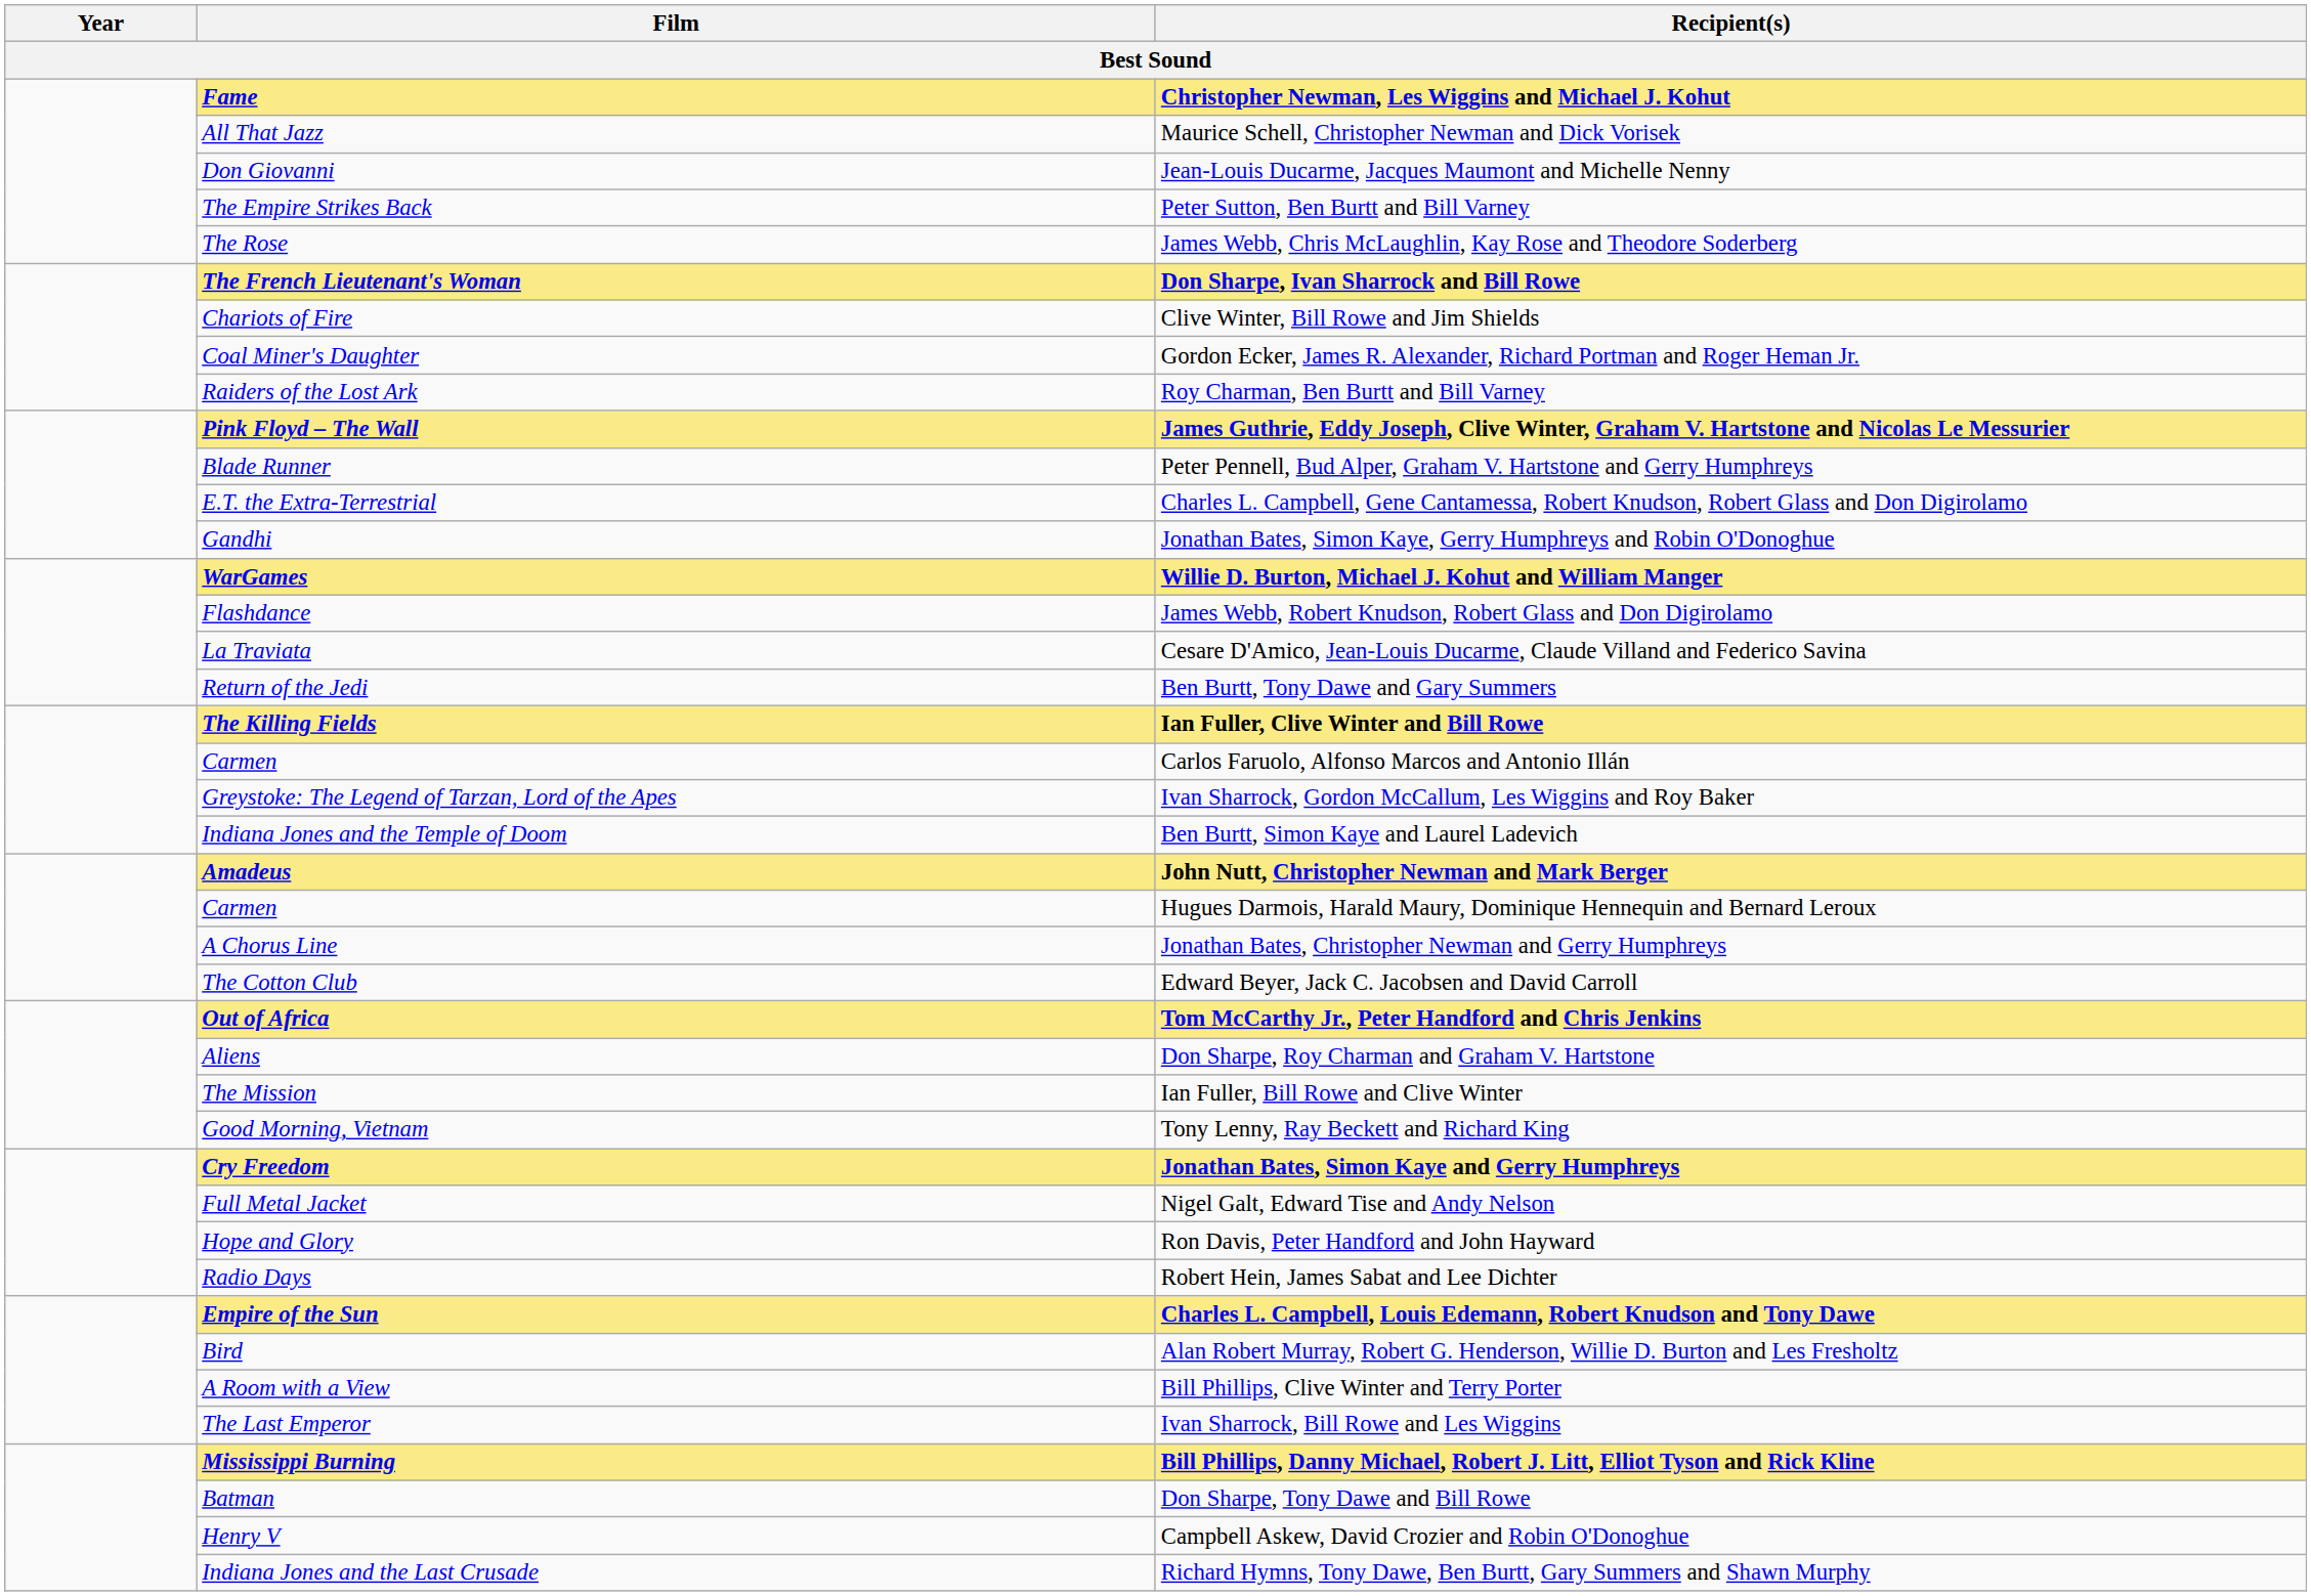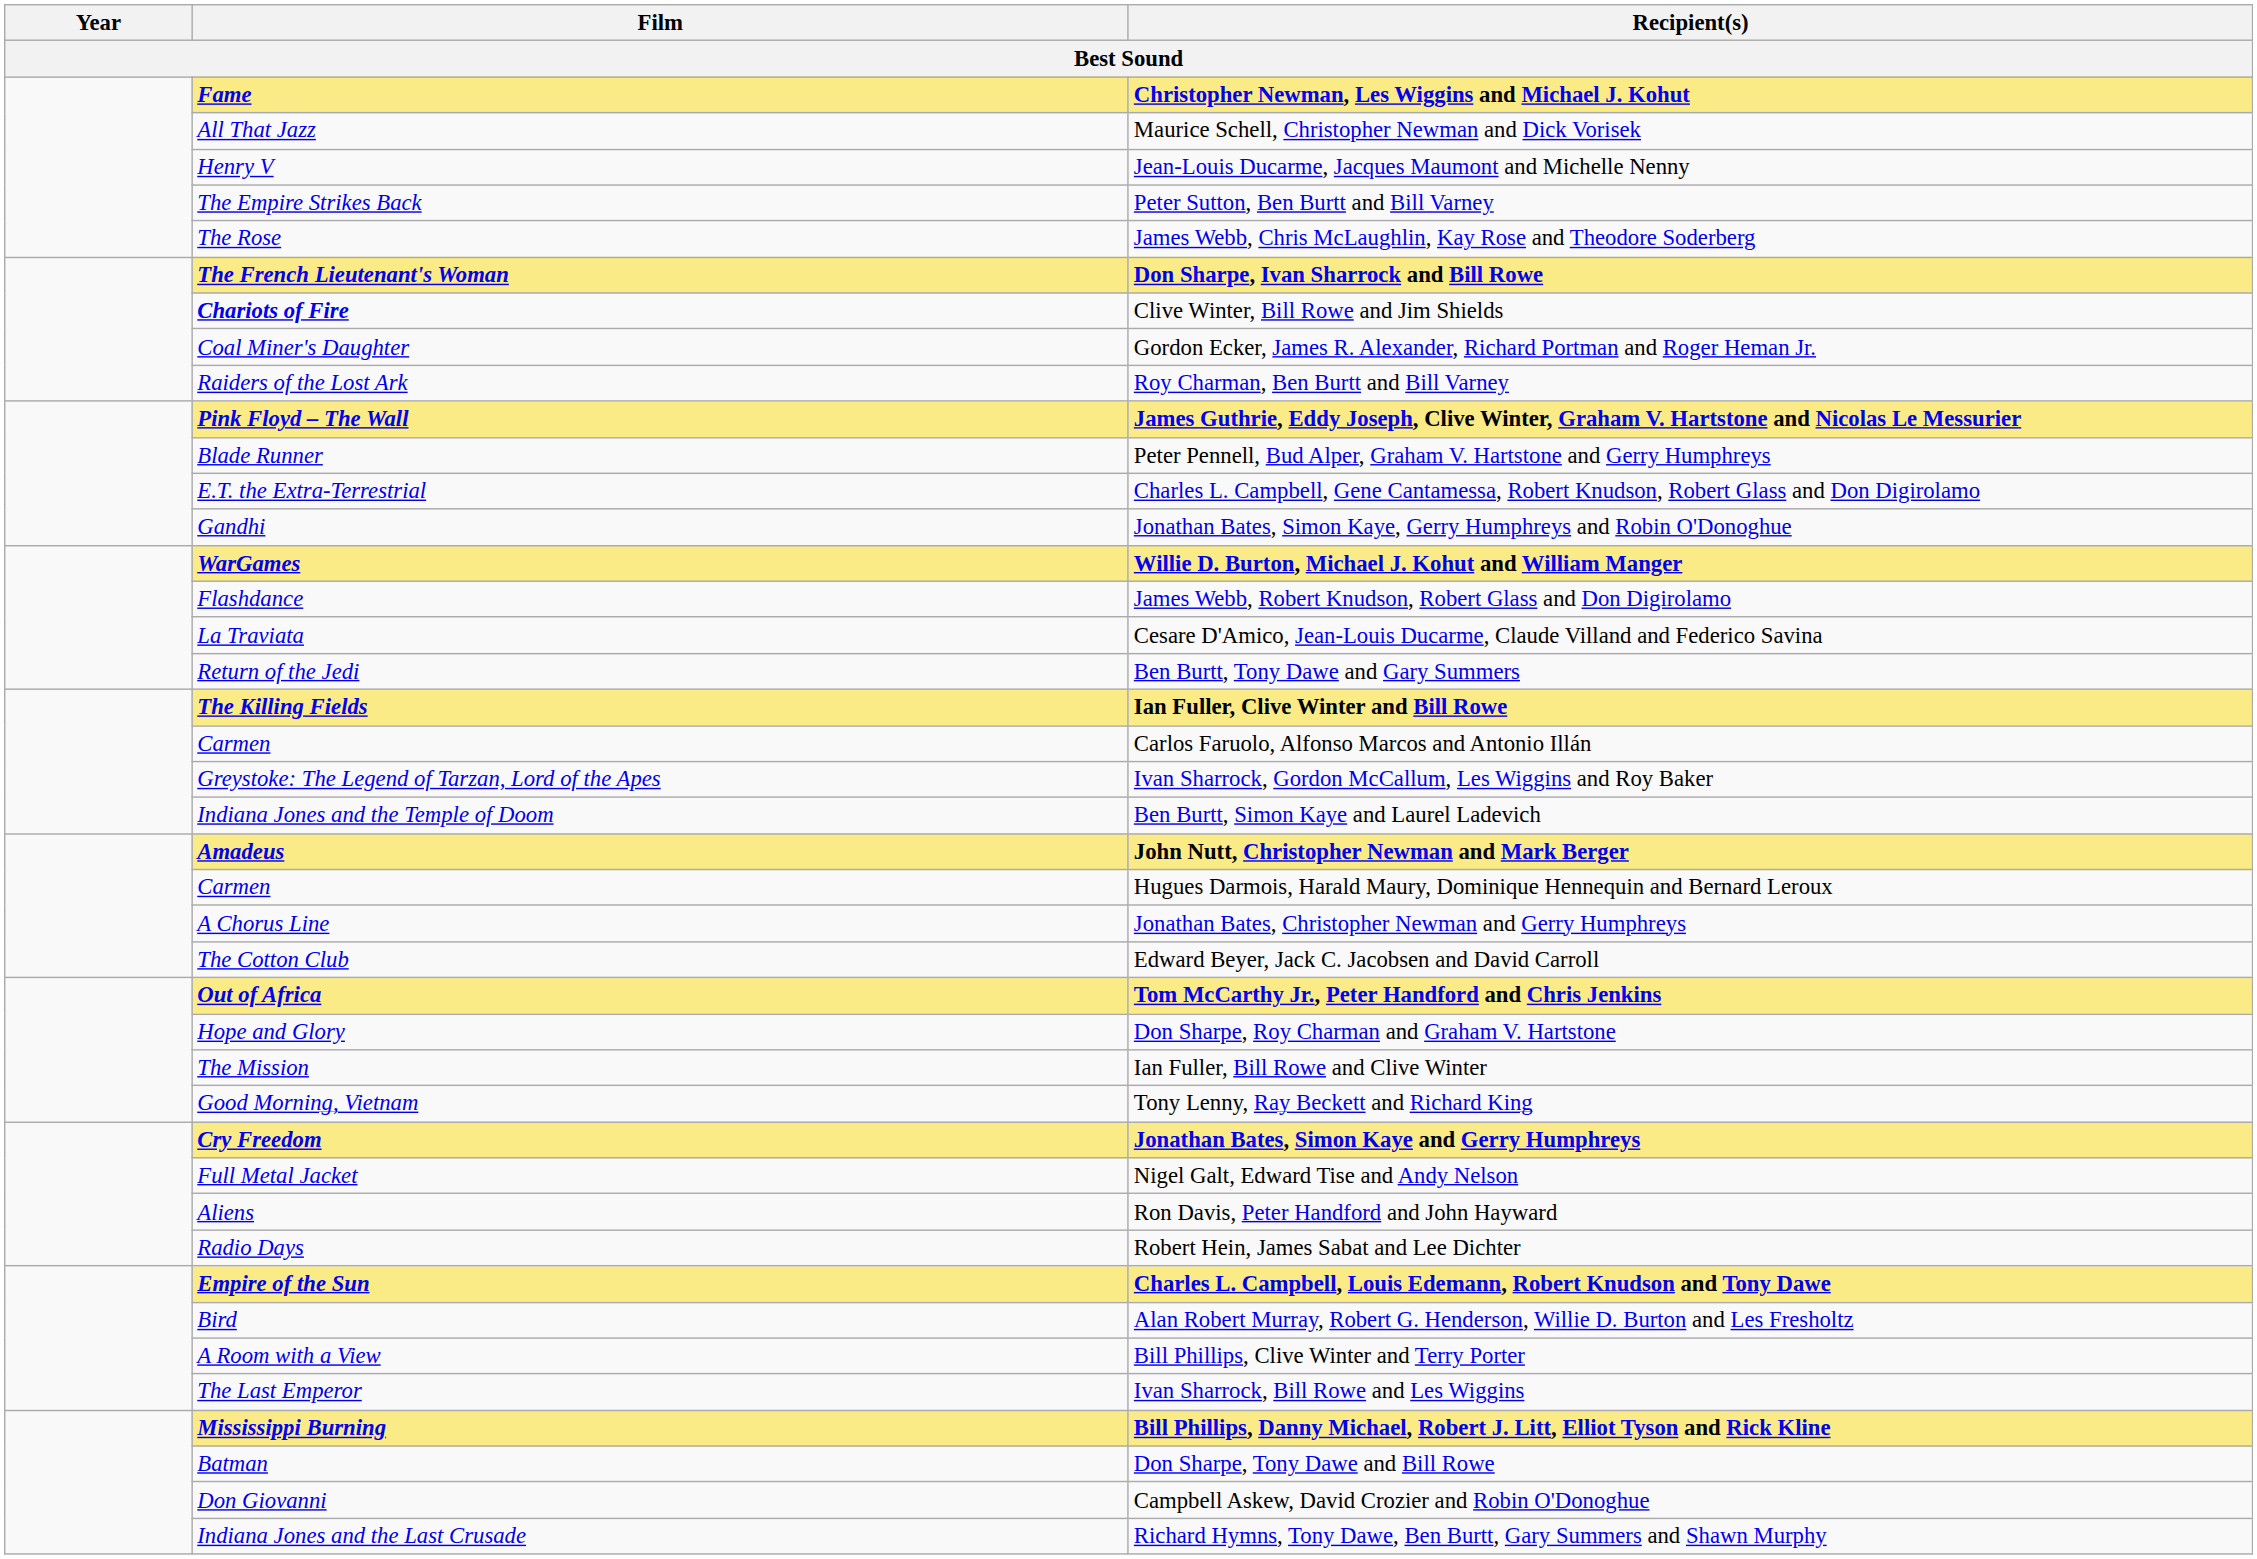 <table class="wikitable" style="width:100%;" cellpadding="5">
 <tr>
 <th style="width:5%;">Year</th>
 <th style="width:25%;">Film</th>
 <th style="width:30%;">Recipient(s)</th>
 </tr>
 <tr>
 <th colspan="3">Best Sound</th>
 </tr>
 <tr>
 <td rowspan="5"></td>
 <td style="background:#FAEB86"><strong><em><a href='#'>Fame</a></em></strong></td>
 <td style="background:#FAEB86"><strong><a href='#'>Christopher Newman</a>, <a href='#'>Les Wiggins</a> and <a href='#'>Michael J. Kohut</a></strong></td>
 </tr>
 <tr>
 <td><em><a href='#'>All That Jazz</a></em></td>
 <td>Maurice Schell, <a href='#'>Christopher Newman</a> and <a href='#'>Dick Vorisek</a></td>
 </tr>
 <tr>
-<td><em><a href='#'>Don Giovanni</a></em></td>
+<td><em><a href='#'>Henry V</a></em></td>
 <td><a href='#'>Jean-Louis Ducarme</a>, <a href='#'>Jacques Maumont</a> and Michelle Nenny</td>
 </tr>
 <tr>
 <td><em><a href='#'>The Empire Strikes Back</a></em></td>
 <td><a href='#'>Peter Sutton</a>, <a href='#'>Ben Burtt</a> and <a href='#'>Bill Varney</a></td>
 </tr>
 <tr>
 <td><em><a href='#'>The Rose</a></em></td>
 <td><a href='#'>James Webb</a>, <a href='#'>Chris McLaughlin</a>, <a href='#'>Kay Rose</a> and <a href='#'>Theodore Soderberg</a></td>
 </tr>
 <tr>
 <td rowspan="4"></td>
 <td style="background:#FAEB86"><strong><em><a href='#'>The French Lieutenant's Woman</a></em></strong></td>
 <td style="background:#FAEB86"><strong><a href='#'>Don Sharpe</a>, <a href='#'>Ivan Sharrock</a> and <a href='#'>Bill Rowe</a></strong></td>
 </tr>
 <tr>
-<td><em><a href='#'>Chariots of Fire</a></em></td>
+<td><strong><em><a href='#'>Chariots of Fire</a></em></strong></td>
 <td>Clive Winter, <a href='#'>Bill Rowe</a> and Jim Shields</td>
 </tr>
 <tr>
 <td><em><a href='#'>Coal Miner's Daughter</a></em></td>
 <td>Gordon Ecker, <a href='#'>James R. Alexander</a>, <a href='#'>Richard Portman</a> and <a href='#'>Roger Heman Jr.</a></td>
 </tr>
 <tr>
 <td><em><a href='#'>Raiders of the Lost Ark</a></em></td>
 <td><a href='#'>Roy Charman</a>, <a href='#'>Ben Burtt</a> and <a href='#'>Bill Varney</a></td>
 </tr>
 <tr>
 <td rowspan="4"></td>
 <td style="background:#FAEB86"><strong><em><a href='#'>Pink Floyd – The Wall</a></em></strong></td>
 <td style="background:#FAEB86"><strong><a href='#'>James Guthrie</a>, <a href='#'>Eddy Joseph</a>, Clive Winter, <a href='#'>Graham V. Hartstone</a> and <a href='#'>Nicolas Le Messurier</a></strong></td>
 </tr>
 <tr>
 <td><em><a href='#'>Blade Runner</a></em></td>
 <td>Peter Pennell, <a href='#'>Bud Alper</a>, <a href='#'>Graham V. Hartstone</a> and <a href='#'>Gerry Humphreys</a></td>
 </tr>
 <tr>
 <td><em><a href='#'>E.T. the Extra-Terrestrial</a></em></td>
 <td><a href='#'>Charles L. Campbell</a>, <a href='#'>Gene Cantamessa</a>, <a href='#'>Robert Knudson</a>, <a href='#'>Robert Glass</a> and <a href='#'>Don Digirolamo</a></td>
 </tr>
 <tr>
 <td><em><a href='#'>Gandhi</a></em></td>
 <td><a href='#'>Jonathan Bates</a>, <a href='#'>Simon Kaye</a>, <a href='#'>Gerry Humphreys</a> and <a href='#'>Robin O'Donoghue</a></td>
 </tr>
 <tr>
 <td rowspan="4"></td>
 <td style="background:#FAEB86"><strong><em><a href='#'>WarGames</a></em></strong></td>
 <td style="background:#FAEB86"><strong><a href='#'>Willie D. Burton</a>, <a href='#'>Michael J. Kohut</a> and <a href='#'>William Manger</a></strong></td>
 </tr>
 <tr>
 <td><em><a href='#'>Flashdance</a></em></td>
 <td><a href='#'>James Webb</a>, <a href='#'>Robert Knudson</a>, <a href='#'>Robert Glass</a> and <a href='#'>Don Digirolamo</a></td>
 </tr>
 <tr>
 <td><em><a href='#'>La Traviata</a></em></td>
 <td>Cesare D'Amico, <a href='#'>Jean-Louis Ducarme</a>, Claude Villand and Federico Savina</td>
 </tr>
 <tr>
 <td><em><a href='#'>Return of the Jedi</a></em></td>
 <td><a href='#'>Ben Burtt</a>, <a href='#'>Tony Dawe</a> and <a href='#'>Gary Summers</a></td>
 </tr>
 <tr>
 <td rowspan="4"></td>
 <td style="background:#FAEB86"><strong><em><a href='#'>The Killing Fields</a></em></strong></td>
 <td style="background:#FAEB86"><strong>Ian Fuller, Clive Winter and <a href='#'>Bill Rowe</a></strong></td>
 </tr>
 <tr>
 <td><em><a href='#'>Carmen</a></em></td>
 <td>Carlos Faruolo, Alfonso Marcos and Antonio Illán</td>
 </tr>
 <tr>
 <td><em><a href='#'>Greystoke: The Legend of Tarzan, Lord of the Apes</a></em></td>
 <td><a href='#'>Ivan Sharrock</a>, <a href='#'>Gordon McCallum</a>, <a href='#'>Les Wiggins</a> and Roy Baker</td>
 </tr>
 <tr>
 <td><em><a href='#'>Indiana Jones and the Temple of Doom</a></em></td>
 <td><a href='#'>Ben Burtt</a>, <a href='#'>Simon Kaye</a> and Laurel Ladevich</td>
 </tr>
 <tr>
 <td rowspan="4"></td>
 <td style="background:#FAEB86"><strong><em><a href='#'>Amadeus</a></em></strong></td>
 <td style="background:#FAEB86"><strong>John Nutt, <a href='#'>Christopher Newman</a> and <a href='#'>Mark Berger</a></strong></td>
 </tr>
 <tr>
 <td><em><a href='#'>Carmen</a></em></td>
 <td>Hugues Darmois, Harald Maury, Dominique Hennequin and Bernard Leroux</td>
 </tr>
 <tr>
 <td><em><a href='#'>A Chorus Line</a></em></td>
 <td><a href='#'>Jonathan Bates</a>, <a href='#'>Christopher Newman</a> and <a href='#'>Gerry Humphreys</a></td>
 </tr>
 <tr>
 <td><em><a href='#'>The Cotton Club</a></em></td>
 <td>Edward Beyer, Jack C. Jacobsen and David Carroll</td>
 </tr>
 <tr>
 <td rowspan="4"></td>
 <td style="background:#FAEB86"><strong><em><a href='#'>Out of Africa</a></em></strong></td>
 <td style="background:#FAEB86"><strong><a href='#'>Tom McCarthy Jr.</a>, <a href='#'>Peter Handford</a> and <a href='#'>Chris Jenkins</a></strong></td>
 </tr>
 <tr>
-<td><em><a href='#'>Aliens</a></em></td>
+<td><em><a href='#'>Hope and Glory</a></em></td>
 <td><a href='#'>Don Sharpe</a>, <a href='#'>Roy Charman</a> and <a href='#'>Graham V. Hartstone</a></td>
 </tr>
 <tr>
 <td><em><a href='#'>The Mission</a></em></td>
 <td>Ian Fuller, <a href='#'>Bill Rowe</a> and Clive Winter</td>
 </tr>
 <tr>
 <td><em><a href='#'>Good Morning, Vietnam</a></em></td>
 <td>Tony Lenny, <a href='#'>Ray Beckett</a> and <a href='#'>Richard King</a></td>
 </tr>
 <tr>
 <td rowspan="4"></td>
 <td style="background:#FAEB86"><strong><em><a href='#'>Cry Freedom</a></em></strong></td>
 <td style="background:#FAEB86"><strong><a href='#'>Jonathan Bates</a>, <a href='#'>Simon Kaye</a> and <a href='#'>Gerry Humphreys</a></strong></td>
 </tr>
 <tr>
 <td><em><a href='#'>Full Metal Jacket</a></em></td>
 <td>Nigel Galt, Edward Tise and <a href='#'>Andy Nelson</a></td>
 </tr>
 <tr>
-<td><em><a href='#'>Hope and Glory</a></em></td>
+<td><em><a href='#'>Aliens</a></em></td>
 <td>Ron Davis, <a href='#'>Peter Handford</a> and John Hayward</td>
 </tr>
 <tr>
 <td><em><a href='#'>Radio Days</a></em></td>
 <td>Robert Hein, James Sabat and Lee Dichter</td>
 </tr>
 <tr>
 <td rowspan="4"></td>
 <td style="background:#FAEB86"><strong><em><a href='#'>Empire of the Sun</a></em></strong></td>
 <td style="background:#FAEB86"><strong><a href='#'>Charles L. Campbell</a>, <a href='#'>Louis Edemann</a>, <a href='#'>Robert Knudson</a> and <a href='#'>Tony Dawe</a></strong></td>
 </tr>
 <tr>
 <td><em><a href='#'>Bird</a></em></td>
 <td><a href='#'>Alan Robert Murray</a>, <a href='#'>Robert G. Henderson</a>, <a href='#'>Willie D. Burton</a> and <a href='#'>Les Fresholtz</a></td>
 </tr>
 <tr>
 <td><em><a href='#'>A Room with a View</a></em></td>
 <td><a href='#'>Bill Phillips</a>, Clive Winter and <a href='#'>Terry Porter</a></td>
 </tr>
 <tr>
 <td><em><a href='#'>The Last Emperor</a></em></td>
 <td><a href='#'>Ivan Sharrock</a>, <a href='#'>Bill Rowe</a> and <a href='#'>Les Wiggins</a></td>
 </tr>
 <tr>
 <td rowspan="4"></td>
 <td style="background:#FAEB86"><strong><em><a href='#'>Mississippi Burning</a></em></strong></td>
 <td style="background:#FAEB86"><strong><a href='#'>Bill Phillips</a>, <a href='#'>Danny Michael</a>, <a href='#'>Robert J. Litt</a>, <a href='#'>Elliot Tyson</a> and <a href='#'>Rick Kline</a></strong></td>
 </tr>
 <tr>
 <td><em><a href='#'>Batman</a></em></td>
 <td><a href='#'>Don Sharpe</a>, <a href='#'>Tony Dawe</a> and <a href='#'>Bill Rowe</a></td>
 </tr>
 <tr>
-<td><em><a href='#'>Henry V</a></em></td>
+<td><em><a href='#'>Don Giovanni</a></em></td>
 <td>Campbell Askew, David Crozier and <a href='#'>Robin O'Donoghue</a></td>
 </tr>
 <tr>
 <td><em><a href='#'>Indiana Jones and the Last Crusade</a></em></td>
 <td><a href='#'>Richard Hymns</a>, <a href='#'>Tony Dawe</a>, <a href='#'>Ben Burtt</a>, <a href='#'>Gary Summers</a> and <a href='#'>Shawn Murphy</a></td>
 </tr>
 </table>
